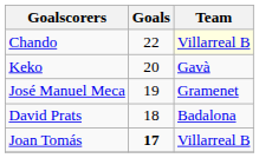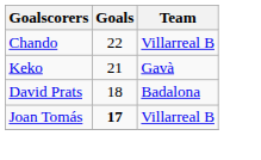 <table class="wikitable sortable">
 <tr>
 <th>Goalscorers</th>
 <th>Goals</th>
 <th>Team</th>
 </tr>
 <tr>
 <td> <a href='#'>Chando</a></td>
 <td align=center>22</td>
-<td style="background: lightyellow;"><a href='#'>Villarreal B</a></td>
+<td><a href='#'>Villarreal B</a></td>
 </tr>
 <tr>
 <td> <a href='#'>Keko</a></td>
-<td align=center>20</td>
+<td align=center>21</td>
 <td><a href='#'>Gavà</a></td>
-</tr>
-<tr>
-<td> <a href='#'>José Manuel Meca</a></td>
-<td align=center>19</td>
-<td><a href='#'>Gramenet</a></td>
 </tr>
 <tr>
 <td> <a href='#'>David Prats</a></td>
 <td align=center>18</td>
 <td><a href='#'>Badalona</a></td>
 </tr>
 <tr>
 <td> <a href='#'>Joan Tomás</a></td>
 <td align=center><strong>17</strong></td>
 <td><a href='#'>Villarreal B</a></td>
 </tr>
 <tr>
 </tr>
 </table>
